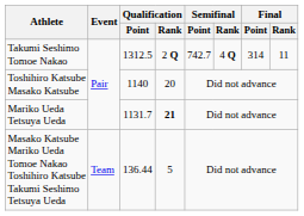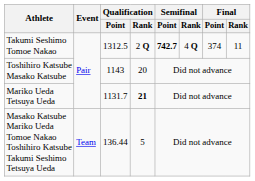 <table class=wikitable style=font-size:90%;text-align:center>
 <tr>
 <th rowspan="2">Athlete</th>
 <th rowspan="2">Event</th>
 <th colspan=2>Qualification</th>
 <th colspan=2>Semifinal</th>
 <th colspan=2>Final</th>
 </tr>
 <tr style="font-size:95%">
 <th>Point</th>
 <th>Rank</th>
 <th>Point</th>
 <th>Rank</th>
 <th>Point</th>
 <th>Rank</th>
 </tr>
 <tr>
 <td style="text-align:left">Takumi Seshimo<br>Tomoe Nakao</td>
 <td style="text-align:left" rowspan=3><a href='#'>Pair</a></td>
 <td>1312.5</td>
 <td>2 <strong>Q</strong></td>
-<td>742.7</td>
+<td><strong>742.7</strong></td>
 <td>4 <strong>Q</strong></td>
-<td>314</td>
+<td>374</td>
 <td>11</td>
 </tr>
 <tr>
 <td style="text-align:left">Toshihiro Katsube<br>Masako Katsube</td>
-<td>1140</td>
+<td>1143</td>
 <td>20</td>
 <td colspan=4>Did not advance</td>
 </tr>
 <tr>
 <td style="text-align:left">Mariko Ueda<br>Tetsuya Ueda</td>
 <td>1131.7</td>
 <td><strong>21</strong></td>
 <td colspan=4>Did not advance</td>
 </tr>
 <tr>
 <td style="text-align:left">Masako Katsube<br>Mariko Ueda<br>Tomoe Nakao<br>Toshihiro Katsube<br>Takumi Seshimo<br>Tetsuya Ueda</td>
 <td style="text-align:left"><a href='#'>Team</a></td>
 <td>136.44</td>
 <td>5</td>
 <td colspan=4>Did not advance</td>
 </tr>
 </table>
